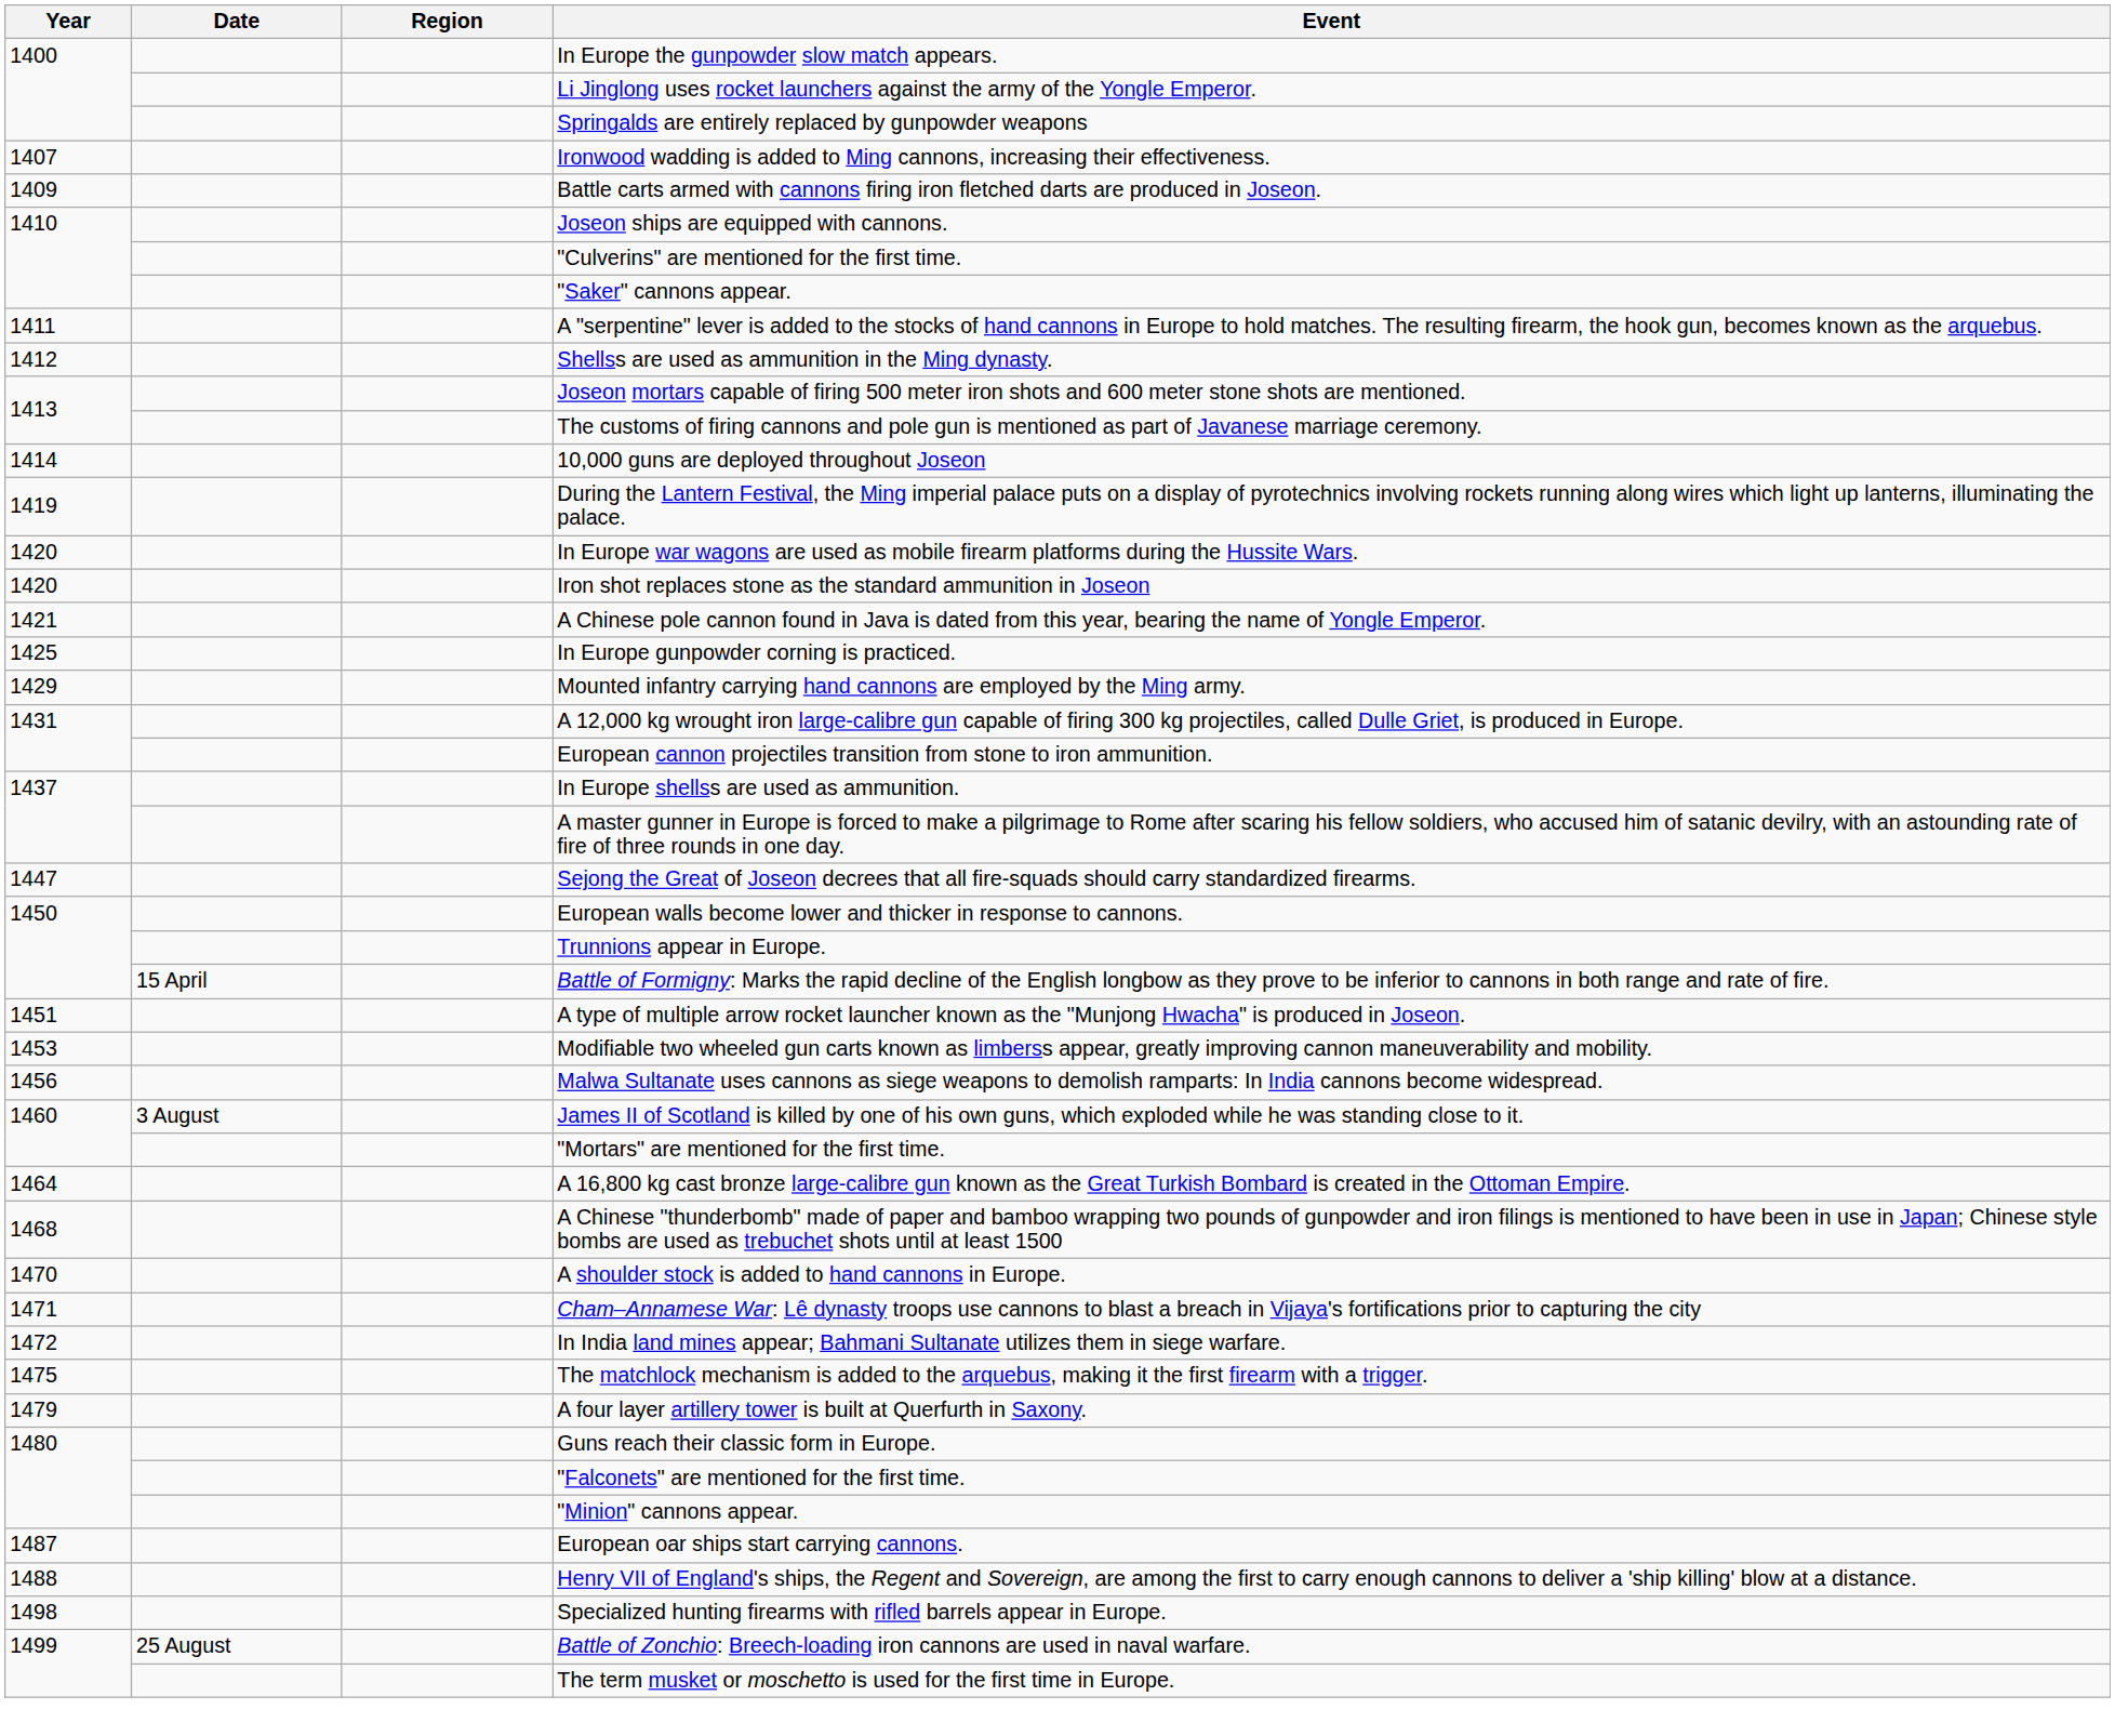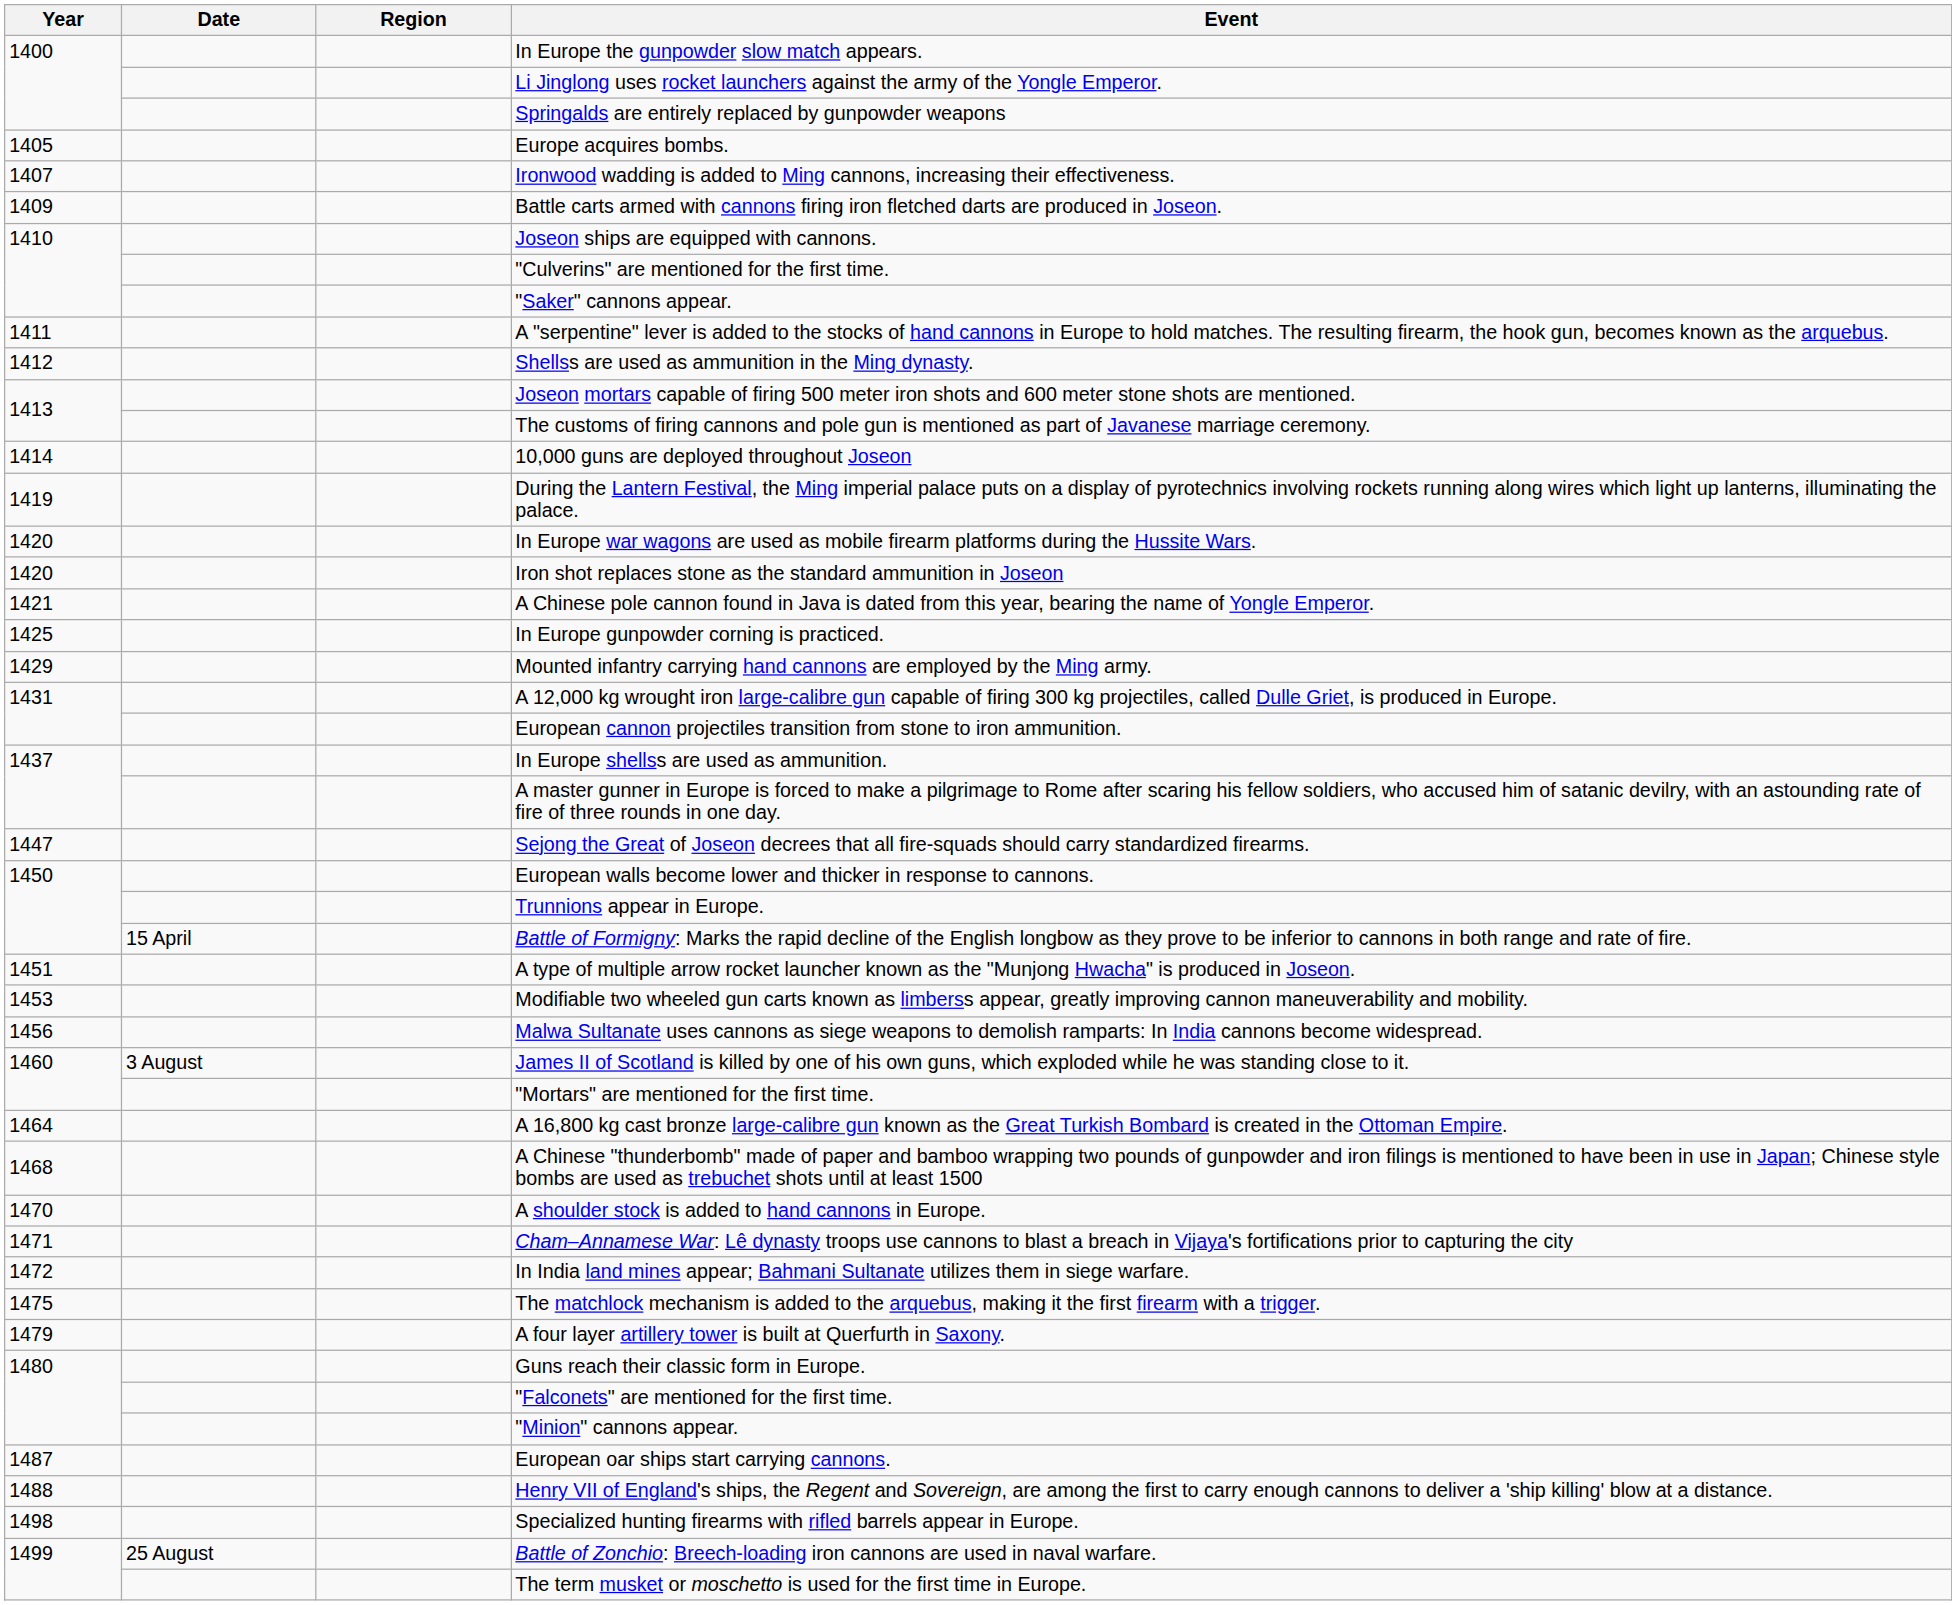 <table class="wikitable" width="100%">
 <tr>
 <th style="width:6%">Year</th>
 <th style="width:10%">Date</th>
 <th style="width:10%">Region</th>
 <th>Event</th>
 </tr>
 <tr>
 <td rowspan="3" valign="top">1400</td>
 <td></td>
 <td></td>
 <td>In Europe the <a href='#'>gunpowder</a> <a href='#'>slow match</a> appears.</td>
 </tr>
 <tr>
 <td></td>
 <td></td>
 <td><a href='#'>Li Jinglong</a> uses <a href='#'>rocket launchers</a> against the army of the <a href='#'>Yongle Emperor</a>.</td>
 </tr>
 <tr>
 <td></td>
 <td></td>
 <td><a href='#'>Springalds</a> are entirely replaced by gunpowder weapons</td>
+</tr>
+<tr>
+<td>1405</td>
+<td></td>
+<td></td>
+<td>Europe acquires bombs.</td>
 </tr>
 <tr>
 <td>1407</td>
 <td></td>
 <td></td>
 <td><a href='#'>Ironwood</a> wadding is added to <a href='#'>Ming</a> cannons, increasing their effectiveness.</td>
 </tr>
 <tr>
 <td>1409</td>
 <td></td>
 <td></td>
 <td>Battle carts armed with <a href='#'>cannons</a> firing iron fletched darts are produced in <a href='#'>Joseon</a>.</td>
 </tr>
 <tr>
 <td rowspan="3" valign="top">1410</td>
 <td></td>
 <td></td>
 <td><a href='#'>Joseon</a> ships are equipped with cannons.</td>
 </tr>
 <tr>
 <td></td>
 <td></td>
 <td>"Culverins" are mentioned for the first time.</td>
 </tr>
 <tr>
 <td></td>
 <td></td>
 <td>"<a href='#'>Saker</a>" cannons appear.</td>
 </tr>
 <tr>
 <td>1411</td>
 <td></td>
 <td></td>
 <td>A "serpentine" lever is added to the stocks of <a href='#'>hand cannons</a> in Europe to hold matches. The resulting firearm, the hook gun, becomes known as the <a href='#'>arquebus</a>.</td>
 </tr>
 <tr>
 <td>1412</td>
 <td></td>
 <td></td>
 <td><a href='#'>Shells</a>s are used as ammunition in the <a href='#'>Ming dynasty</a>.</td>
 </tr>
 <tr>
 <td rowspan="2">1413</td>
 <td></td>
 <td></td>
 <td><a href='#'>Joseon</a> <a href='#'>mortars</a> capable of firing 500 meter iron shots and 600 meter stone shots are mentioned.</td>
 </tr>
 <tr>
 <td></td>
 <td></td>
 <td>The customs of firing cannons and pole gun is mentioned as part of <a href='#'>Javanese</a> marriage ceremony.</td>
 </tr>
 <tr>
 <td>1414</td>
 <td></td>
 <td></td>
 <td>10,000 guns are deployed throughout <a href='#'>Joseon</a></td>
 </tr>
 <tr>
 <td>1419</td>
 <td></td>
 <td></td>
 <td>During the <a href='#'>Lantern Festival</a>, the <a href='#'>Ming</a> imperial palace puts on a display of pyrotechnics involving rockets running along wires which light up lanterns, illuminating the palace.</td>
 </tr>
 <tr>
 <td>1420</td>
 <td></td>
 <td></td>
 <td>In Europe <a href='#'>war wagons</a> are used as mobile firearm platforms during the <a href='#'>Hussite Wars</a>.</td>
 </tr>
 <tr>
 <td>1420</td>
 <td></td>
 <td></td>
 <td>Iron shot replaces stone as the standard ammunition in <a href='#'>Joseon</a></td>
 </tr>
 <tr>
 <td>1421</td>
 <td></td>
 <td></td>
 <td>A Chinese pole cannon found in Java is dated from this year, bearing the name of <a href='#'>Yongle Emperor</a>.</td>
 </tr>
 <tr>
 <td>1425</td>
 <td></td>
 <td></td>
 <td>In Europe gunpowder corning is practiced.</td>
 </tr>
 <tr>
 <td>1429</td>
 <td></td>
 <td></td>
 <td>Mounted infantry carrying <a href='#'>hand cannons</a> are employed by the <a href='#'>Ming</a> army.</td>
 </tr>
 <tr>
 <td rowspan="2" valign="top">1431</td>
 <td></td>
 <td></td>
 <td>A 12,000 kg wrought iron <a href='#'>large-calibre gun</a> capable of firing 300 kg projectiles, called <a href='#'>Dulle Griet</a>, is produced in Europe.</td>
 </tr>
 <tr>
 <td></td>
 <td></td>
 <td>European <a href='#'>cannon</a> projectiles transition from stone to iron ammunition.</td>
 </tr>
 <tr>
 <td rowspan="2" valign="top">1437</td>
 <td></td>
 <td></td>
 <td>In Europe <a href='#'>shells</a>s are used as ammunition.</td>
 </tr>
 <tr>
 <td></td>
 <td></td>
 <td>A master gunner in Europe is forced to make a pilgrimage to Rome after scaring his fellow soldiers, who accused him of satanic devilry, with an astounding rate of fire of three rounds in one day.</td>
 </tr>
 <tr>
 <td>1447</td>
 <td></td>
 <td></td>
 <td><a href='#'>Sejong the Great</a> of <a href='#'>Joseon</a> decrees that all fire-squads should carry standardized firearms.</td>
 </tr>
 <tr>
 <td rowspan="3" valign="top">1450</td>
 <td></td>
 <td></td>
 <td>European walls become lower and thicker in response to cannons.</td>
 </tr>
 <tr>
 <td></td>
 <td></td>
 <td><a href='#'>Trunnions</a> appear in Europe.</td>
 </tr>
 <tr>
 <td>15 April</td>
 <td></td>
 <td><em><a href='#'>Battle of Formigny</a></em>: Marks the rapid decline of the English longbow as they prove to be inferior to cannons in both range and rate of fire.</td>
 </tr>
 <tr>
 <td>1451</td>
 <td></td>
 <td></td>
 <td>A type of multiple arrow rocket launcher known as the "Munjong <a href='#'>Hwacha</a>" is produced in <a href='#'>Joseon</a>.</td>
 </tr>
 <tr>
 <td>1453</td>
 <td></td>
 <td></td>
 <td>Modifiable two wheeled gun carts known as <a href='#'>limbers</a>s appear, greatly improving cannon maneuverability and mobility.</td>
 </tr>
 <tr>
 <td>1456</td>
 <td></td>
 <td></td>
 <td><a href='#'>Malwa Sultanate</a> uses cannons as siege weapons to demolish ramparts: In <a href='#'>India</a> cannons become widespread.</td>
 </tr>
 <tr>
 <td rowspan="2" valign="top">1460</td>
 <td>3 August</td>
 <td></td>
 <td><a href='#'>James II of Scotland</a> is killed by one of his own guns, which exploded while he was standing close to it.</td>
 </tr>
 <tr>
 <td></td>
 <td></td>
 <td>"Mortars" are mentioned for the first time.</td>
 </tr>
 <tr>
 <td>1464</td>
 <td></td>
 <td></td>
 <td>A 16,800 kg cast bronze <a href='#'>large-calibre gun</a> known as the <a href='#'>Great Turkish Bombard</a> is created in the <a href='#'>Ottoman Empire</a>.</td>
 </tr>
 <tr>
 <td>1468</td>
 <td></td>
 <td></td>
 <td>A Chinese "thunderbomb" made of paper and bamboo wrapping two pounds of gunpowder and iron filings is mentioned to have been in use in <a href='#'>Japan</a>; Chinese style bombs are used as <a href='#'>trebuchet</a> shots until at least 1500</td>
 </tr>
 <tr>
 <td>1470</td>
 <td></td>
 <td></td>
 <td>A <a href='#'>shoulder stock</a> is added to <a href='#'>hand cannons</a> in Europe.</td>
 </tr>
 <tr>
 <td>1471</td>
 <td></td>
 <td></td>
 <td><em><a href='#'>Cham–Annamese War</a></em>: <a href='#'>Lê dynasty</a> troops use cannons to blast a breach in <a href='#'>Vijaya</a>'s fortifications prior to capturing the city</td>
 </tr>
 <tr>
 <td>1472</td>
 <td></td>
 <td></td>
 <td>In India <a href='#'>land mines</a> appear; <a href='#'>Bahmani Sultanate</a> utilizes them in siege warfare.</td>
 </tr>
 <tr>
 <td>1475</td>
 <td></td>
 <td></td>
 <td>The <a href='#'>matchlock</a> mechanism is added to the <a href='#'>arquebus</a>, making it the first <a href='#'>firearm</a> with a <a href='#'>trigger</a>.</td>
 </tr>
 <tr>
 <td>1479</td>
 <td></td>
 <td></td>
 <td>A four layer <a href='#'>artillery tower</a> is built at Querfurth in <a href='#'>Saxony</a>.</td>
 </tr>
 <tr>
 <td rowspan="3" valign="top">1480</td>
 <td></td>
 <td></td>
 <td>Guns reach their classic form in Europe.</td>
 </tr>
 <tr>
 <td></td>
 <td></td>
 <td>"<a href='#'>Falconets</a>" are mentioned for the first time.</td>
 </tr>
 <tr>
 <td></td>
 <td></td>
 <td>"<a href='#'>Minion</a>" cannons appear.</td>
 </tr>
 <tr>
 <td>1487</td>
 <td></td>
 <td></td>
 <td>European oar ships start carrying <a href='#'>cannons</a>.</td>
 </tr>
 <tr>
 <td>1488</td>
 <td></td>
 <td></td>
 <td><a href='#'>Henry VII of England</a>'s ships, the <em>Regent</em> and <em>Sovereign</em>, are among the first to carry enough cannons to deliver a 'ship killing' blow at a distance.</td>
 </tr>
 <tr>
 <td>1498</td>
 <td></td>
 <td></td>
 <td>Specialized hunting firearms with <a href='#'>rifled</a> barrels appear in Europe.</td>
 </tr>
 <tr>
 <td rowspan="2" valign="top">1499</td>
 <td>25 August</td>
 <td></td>
 <td><em><a href='#'>Battle of Zonchio</a></em>: <a href='#'>Breech-loading</a> iron cannons are used in naval warfare.</td>
 </tr>
 <tr>
 <td></td>
 <td></td>
 <td>The term <a href='#'>musket</a> or <em>moschetto</em> is used for the first time in Europe.</td>
 </tr>
 </table>
